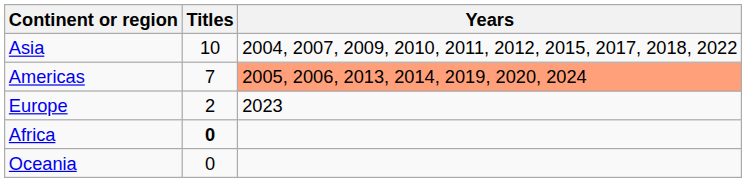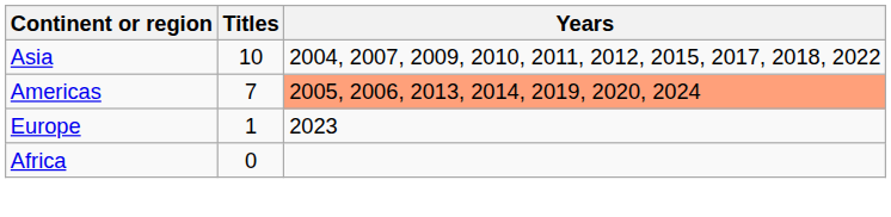 <table class="wikitable sortable" style="font-size: 95%;">
 <tr>
 <th>Continent or region</th>
 <th>Titles</th>
 <th>Years</th>
 </tr>
 <tr>
 <td><a href='#'>Asia</a></td>
 <td style="text-align:center;">10</td>
 <td>2004, 2007, 2009, 2010, 2011, 2012, 2015, 2017, 2018, 2022</td>
 </tr>
 <tr>
 <td><a href='#'>Americas</a></td>
 <td style="text-align:center;">7</td>
 <td style="background: lightsalmon;">2005, 2006, 2013, 2014, 2019, 2020, 2024</td>
 </tr>
 <tr>
 <td><a href='#'>Europe</a></td>
-<td style="text-align:center;">2</td>
+<td style="text-align:center;">1</td>
 <td>2023</td>
 </tr>
 <tr>
 <td><a href='#'>Africa</a></td>
-<td style="text-align:center;"><strong>0</strong></td>
-<td></td>
-</tr>
-<tr>
-<td><a href='#'>Oceania</a></td>
 <td style="text-align:center;">0</td>
 <td></td>
 </tr>
 </table>
